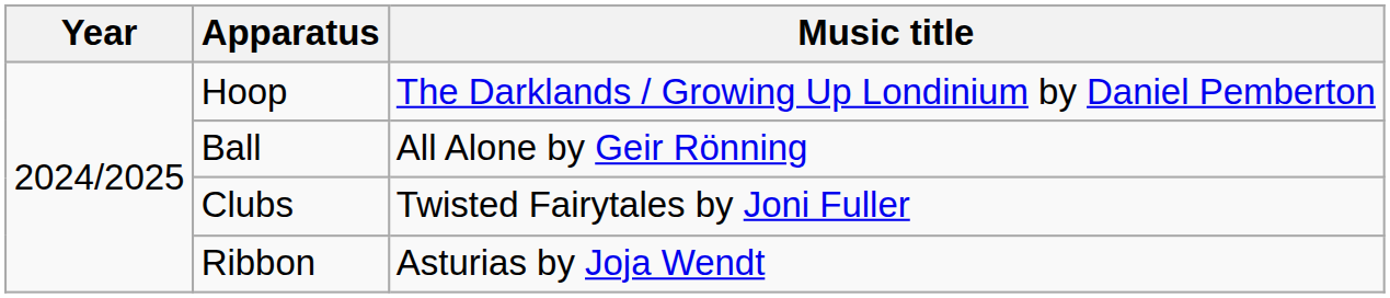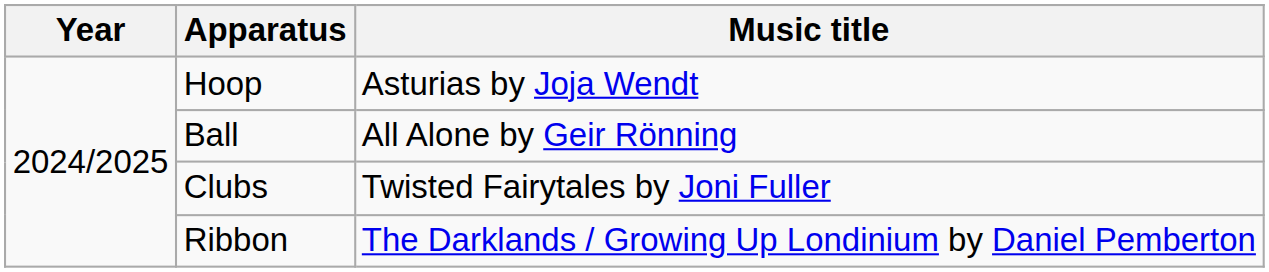 <table class="wikitable">
 <tr>
 <th>Year</th>
 <th>Apparatus</th>
 <th>Music title</th>
 </tr>
 <tr>
 <td rowspan="4">2024/2025</td>
 <td>Hoop</td>
-<td><a href='#'>The Darklands / Growing Up Londinium</a> by <a href='#'>Daniel Pemberton</a></td>
+<td>Asturias by <a href='#'>Joja Wendt</a></td>
 </tr>
 <tr>
 <td>Ball</td>
 <td>All Alone by <a href='#'>Geir Rönning</a></td>
 </tr>
 <tr>
 <td>Clubs</td>
 <td>Twisted Fairytales by <a href='#'>Joni Fuller</a></td>
 </tr>
 <tr>
 <td>Ribbon</td>
-<td>Asturias by <a href='#'>Joja Wendt</a></td>
+<td><a href='#'>The Darklands / Growing Up Londinium</a> by <a href='#'>Daniel Pemberton</a></td>
 </tr>
 </table>
